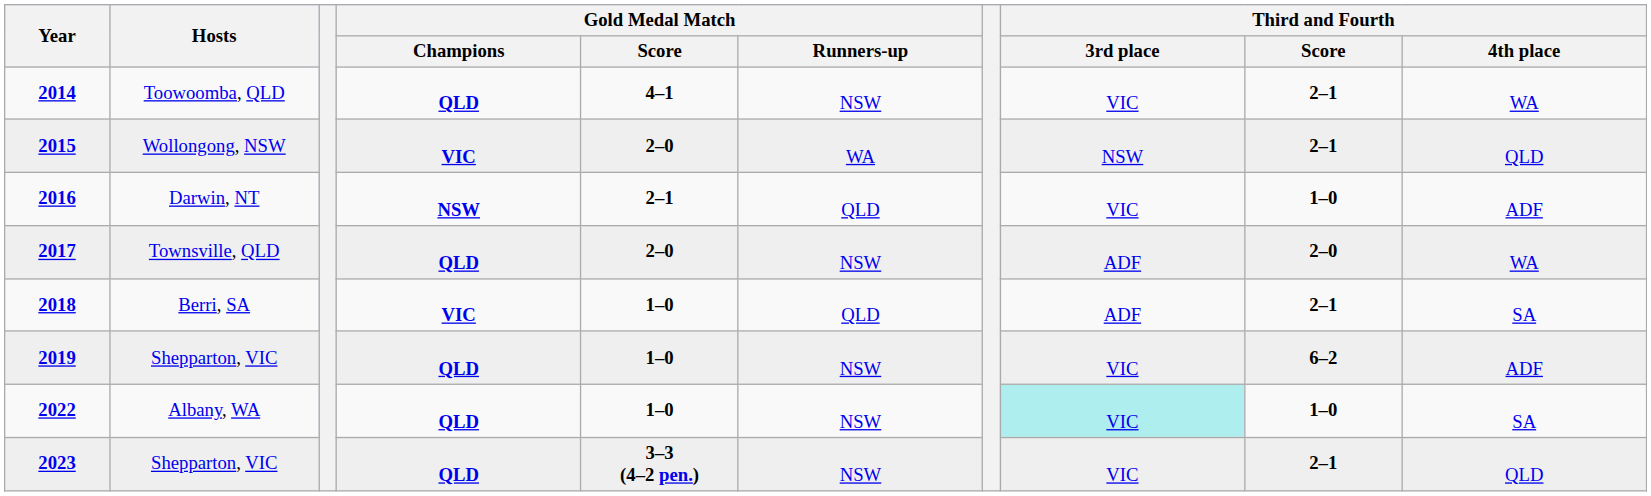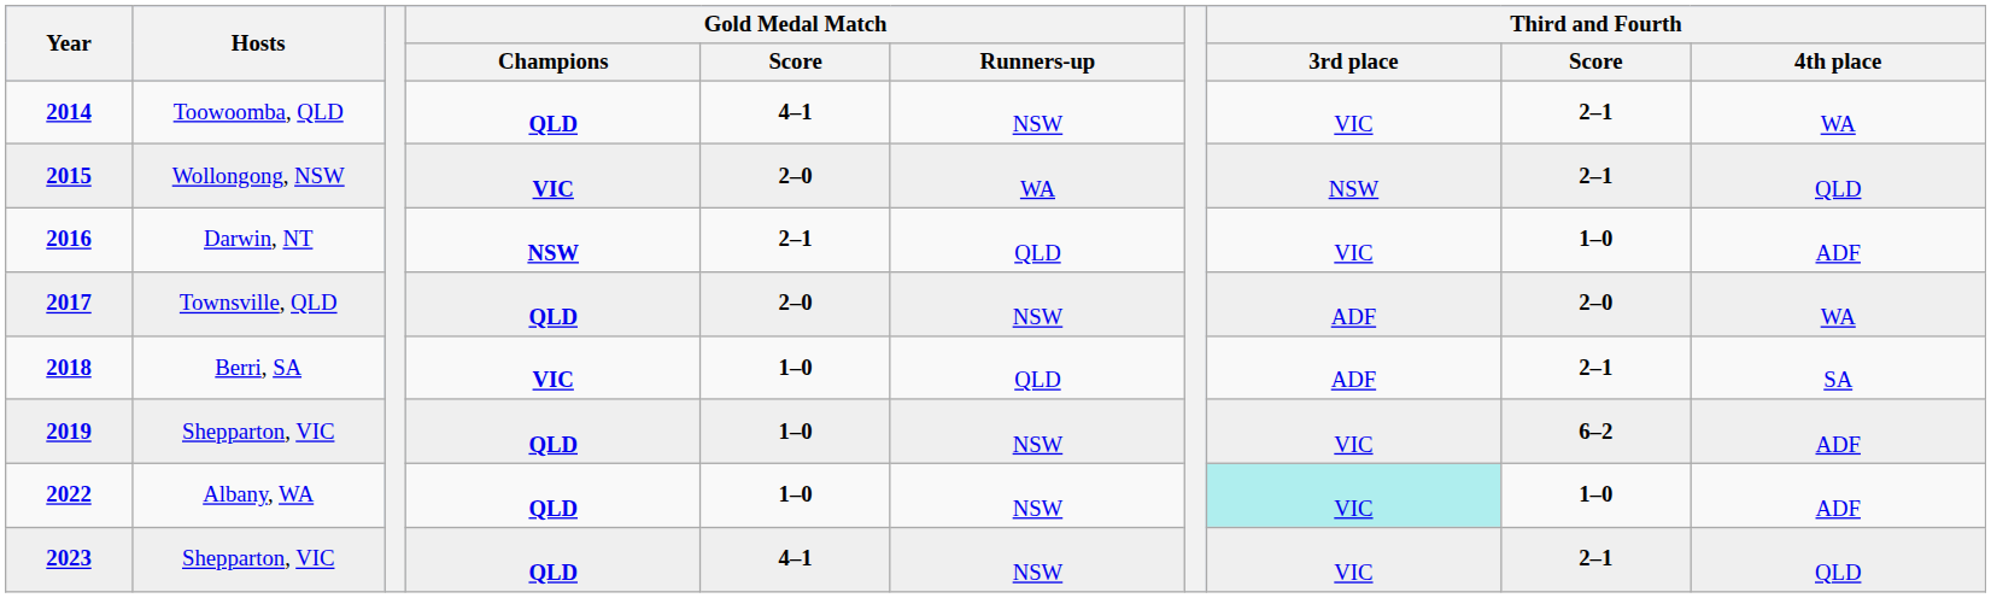 <table class="wikitable" style="font-size:90%; width: 100%; text-align: center;">
 <tr bgcolor=#c1d8ff>
 <th rowspan=2 width=6%>Year</th>
 <th rowspan=2 width=12%>Hosts</th>
 <th width=1% rowspan=20 bgcolor=ffffff></th>
 <th colspan=3>Gold Medal Match</th>
 <th width=1% rowspan=20 bgcolor=ffffff></th>
 <th colspan=3>Third and Fourth</th>
 </tr>
 <tr bgcolor=#efefef>
 <th width=14%>Champions</th>
 <th width=9%>Score</th>
 <th width=14%>Runners-up</th>
 <th width=14%>3rd place</th>
 <th width=9%>Score</th>
 <th width=14%>4th place</th>
 </tr>
 <tr>
 <td><strong><a href='#'>2014</a></strong></td>
 <td><a href='#'>Toowoomba</a>, <a href='#'>QLD</a></td>
 <td><strong><br><a href='#'>QLD</a></strong></td>
 <td><strong>4–1</strong></td>
 <td><br><a href='#'>NSW</a></td>
 <td><br><a href='#'>VIC</a></td>
 <td><strong>2–1</strong></td>
 <td><br><a href='#'>WA</a></td>
 </tr>
 <tr bgcolor=#efefef>
 <td><strong><a href='#'>2015</a></strong></td>
 <td><a href='#'>Wollongong</a>, <a href='#'>NSW</a></td>
 <td><strong><br><a href='#'>VIC</a></strong></td>
 <td><strong>2–0</strong></td>
 <td><br><a href='#'>WA</a></td>
 <td><br><a href='#'>NSW</a></td>
 <td><strong>2–1</strong></td>
 <td><br><a href='#'>QLD</a></td>
 </tr>
 <tr>
 <td><strong><a href='#'>2016</a></strong></td>
 <td><a href='#'>Darwin</a>, <a href='#'>NT</a></td>
 <td><strong><br><a href='#'>NSW</a></strong></td>
 <td><strong>2–1</strong></td>
 <td><br><a href='#'>QLD</a></td>
 <td><br><a href='#'>VIC</a></td>
 <td><strong>1–0</strong></td>
 <td><br><a href='#'>ADF</a></td>
 </tr>
 <tr bgcolor=#efefef>
 <td><strong><a href='#'>2017</a></strong></td>
 <td><a href='#'>Townsville</a>, <a href='#'>QLD</a></td>
 <td><strong><br><a href='#'>QLD</a></strong></td>
 <td><strong>2–0</strong></td>
 <td><br><a href='#'>NSW</a></td>
 <td><br><a href='#'>ADF</a></td>
 <td><strong>2–0</strong></td>
 <td><br><a href='#'>WA</a></td>
 </tr>
 <tr>
 <td><strong><a href='#'>2018</a></strong></td>
 <td><a href='#'>Berri</a>, <a href='#'>SA</a></td>
 <td><strong><br><a href='#'>VIC</a></strong></td>
 <td><strong>1–0</strong></td>
 <td><br><a href='#'>QLD</a></td>
 <td><br><a href='#'>ADF</a></td>
 <td><strong>2–1</strong></td>
 <td><br><a href='#'>SA</a></td>
 </tr>
 <tr bgcolor=#efefef>
 <td><strong><a href='#'>2019</a></strong></td>
 <td><a href='#'>Shepparton</a>, <a href='#'>VIC</a></td>
 <td><strong><br><a href='#'>QLD</a></strong></td>
 <td><strong>1–0</strong></td>
 <td><br><a href='#'>NSW</a></td>
 <td><br><a href='#'>VIC</a></td>
 <td><strong>6–2</strong></td>
 <td><br><a href='#'>ADF</a></td>
 </tr>
 <tr>
 <td><strong><a href='#'>2022</a></strong></td>
 <td><a href='#'>Albany</a>, <a href='#'>WA</a></td>
 <td><strong><br><a href='#'>QLD</a></strong></td>
 <td><strong>1–0</strong></td>
 <td><br><a href='#'>NSW</a></td>
 <td style="background: paleturquoise;"><br><a href='#'>VIC</a></td>
 <td><strong>1–0</strong></td>
-<td><br><a href='#'>SA</a></td>
+<td><br><a href='#'>ADF</a></td>
 </tr>
 <tr bgcolor=#efefef>
 <td><strong><a href='#'>2023</a></strong></td>
 <td><a href='#'>Shepparton</a>, <a href='#'>VIC</a></td>
 <td><strong><br><a href='#'>QLD</a></strong></td>
-<td><strong>3–3</strong><br><strong>(4–2 <a href='#'>pen.</a>)</strong></td>
+<td><strong>4–1</strong></td>
 <td><br><a href='#'>NSW</a></td>
 <td><br><a href='#'>VIC</a></td>
 <td><strong>2–1</strong></td>
 <td><br><a href='#'>QLD</a></td>
 </tr>
 </table>
